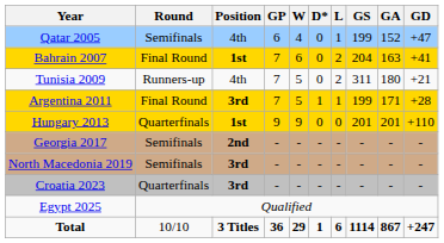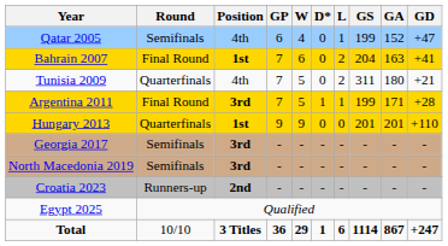 <table class="wikitable" style="text-align: center;">
 <tr>
 <th>Year</th>
 <th>Round</th>
 <th>Position</th>
 <th>GP</th>
 <th>W</th>
 <th>D*</th>
 <th>L</th>
 <th>GS</th>
 <th>GA</th>
 <th>GD</th>
 </tr>
 <tr style="background:#9acdff;">
 <td><a href='#'>Qatar 2005</a></td>
 <td>Semifinals</td>
 <td>4th</td>
 <td>6</td>
 <td>4</td>
 <td>0</td>
 <td>1</td>
 <td>199</td>
 <td>152</td>
 <td>+47</td>
 </tr>
 <tr bgcolor=gold>
 <td><a href='#'>Bahrain 2007</a></td>
 <td>Final Round</td>
 <td><strong>1st</strong></td>
 <td>7</td>
 <td>6</td>
 <td>0</td>
 <td>2</td>
 <td>204</td>
 <td>163</td>
 <td>+41</td>
 </tr>
 <tr>
 <td><a href='#'>Tunisia 2009</a></td>
-<td>Runners-up</td>
+<td>Quarterfinals</td>
 <td>4th</td>
 <td>7</td>
 <td>5</td>
 <td>0</td>
 <td>2</td>
 <td>311</td>
 <td>180</td>
 <td>+21</td>
 </tr>
 <tr bgcolor=gold>
 <td><a href='#'>Argentina 2011</a></td>
 <td>Final Round</td>
 <td><strong>3rd</strong></td>
 <td>7</td>
 <td>5</td>
 <td>1</td>
 <td>1</td>
 <td>199</td>
 <td>171</td>
 <td>+28</td>
 </tr>
 <tr bgcolor=gold>
 <td><a href='#'>Hungary 2013</a></td>
 <td>Quarterfinals</td>
 <td><strong>1st</strong></td>
 <td>9</td>
 <td>9</td>
 <td>0</td>
 <td>0</td>
 <td>201</td>
 <td>201</td>
 <td>+110</td>
 </tr>
 <tr style="background:#cfaa88;">
 <td><a href='#'>Georgia 2017</a></td>
 <td>Semifinals</td>
-<td><strong>2nd</strong></td>
+<td><strong>3rd</strong></td>
 <td>-</td>
 <td>-</td>
 <td>-</td>
 <td>-</td>
 <td>-</td>
 <td>-</td>
 <td>-</td>
 </tr>
 <tr style="background:#cfaa88;">
 <td><a href='#'>North Macedonia 2019</a></td>
 <td>Semifinals</td>
 <td><strong>3rd</strong></td>
 <td>-</td>
 <td>-</td>
 <td>-</td>
 <td>-</td>
 <td>-</td>
 <td>-</td>
 <td>-</td>
 </tr>
 <tr bgcolor=silver>
 <td><a href='#'>Croatia 2023</a></td>
-<td>Quarterfinals</td>
-<td><strong>3rd</strong></td>
+<td>Runners-up</td>
+<td><strong>2nd</strong></td>
 <td>-</td>
 <td>-</td>
 <td>-</td>
 <td>-</td>
 <td>-</td>
 <td>-</td>
 <td>-</td>
 </tr>
 <tr>
 <td><a href='#'>Egypt 2025</a></td>
 <td colspan=9><em>Qualified</em></td>
 </tr>
 <tr>
 <td><strong>Total</strong></td>
 <td>10/10</td>
 <td><strong>3 Titles</strong></td>
 <td><strong>36</strong></td>
 <td><strong>29</strong></td>
 <td><strong>1</strong></td>
 <td><strong>6</strong></td>
 <td><strong>1114</strong></td>
 <td><strong>867</strong></td>
 <td><strong>+247</strong></td>
 </tr>
 </table>
